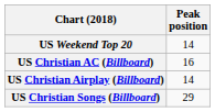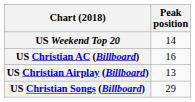 <table class="wikitable plainrowheaders" style="text-align:center">
 <tr>
 <th scope="col">Chart (2018)</th>
 <th scope="col">Peak<br>position</th>
 </tr>
 <tr>
 <th scope="row">US <em>Weekend Top 20</em></th>
 <td>14</td>
 </tr>
 <tr>
 <th scope="row">US <a href='#'>Christian AC</a> (<em><a href='#'>Billboard</a></em>)</th>
 <td>16</td>
 </tr>
 <tr>
 <th scope="row">US <a href='#'>Christian Airplay</a> (<em><a href='#'>Billboard</a></em>)</th>
-<td>14</td>
+<td>13</td>
 </tr>
 <tr>
 <th scope="row">US <a href='#'>Christian Songs</a> (<em><a href='#'>Billboard</a></em>)</th>
 <td>29</td>
 </tr>
 </table>
